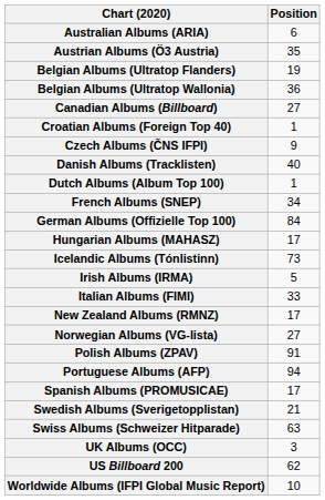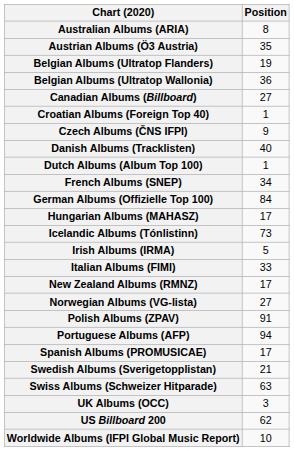 <table class="wikitable sortable plainrowheaders" style="text-align:center">
 <tr>
 <th scope="col">Chart (2020)</th>
 <th scope="col">Position</th>
 </tr>
 <tr>
 <th scope="row">Australian Albums (ARIA)</th>
-<td>6</td>
+<td>8</td>
 </tr>
 <tr>
 <th scope="row">Austrian Albums (Ö3 Austria)</th>
 <td>35</td>
 </tr>
 <tr>
 <th scope="row">Belgian Albums (Ultratop Flanders)</th>
 <td>19</td>
 </tr>
 <tr>
 <th scope="row">Belgian Albums (Ultratop Wallonia)</th>
 <td>36</td>
 </tr>
 <tr>
 <th scope="row">Canadian Albums (<em>Billboard</em>)</th>
 <td>27</td>
 </tr>
 <tr>
 <th scope="row">Croatian Albums (Foreign Top 40)</th>
 <td>1</td>
 </tr>
 <tr>
 <th scope="row">Czech Albums (ČNS IFPI)</th>
 <td>9</td>
 </tr>
 <tr>
 <th scope="row">Danish Albums (Tracklisten)</th>
 <td>40</td>
 </tr>
 <tr>
 <th scope="row">Dutch Albums (Album Top 100)</th>
 <td>1</td>
 </tr>
 <tr>
 <th scope="row">French Albums (SNEP)</th>
 <td>34</td>
 </tr>
 <tr>
 <th scope="row">German Albums (Offizielle Top 100)</th>
 <td>84</td>
 </tr>
 <tr>
 <th scope="row">Hungarian Albums (MAHASZ)</th>
 <td>17</td>
 </tr>
 <tr>
 <th scope="row">Icelandic Albums (Tónlistinn)</th>
 <td>73</td>
 </tr>
 <tr>
 <th scope="row">Irish Albums (IRMA)</th>
 <td>5</td>
 </tr>
 <tr>
 <th scope="row">Italian Albums (FIMI)</th>
 <td>33</td>
 </tr>
 <tr>
 <th scope="row">New Zealand Albums (RMNZ)</th>
 <td>17</td>
 </tr>
 <tr>
 <th scope="row">Norwegian Albums (VG-lista)</th>
 <td>27</td>
 </tr>
 <tr>
 <th scope="row">Polish Albums (ZPAV)</th>
 <td>91</td>
 </tr>
 <tr>
 <th scope="row">Portuguese Albums (AFP)</th>
 <td>94</td>
 </tr>
 <tr>
 <th scope="row">Spanish Albums (PROMUSICAE)</th>
 <td>17</td>
 </tr>
 <tr>
 <th scope="row">Swedish Albums (Sverigetopplistan)</th>
 <td>21</td>
 </tr>
 <tr>
 <th scope="row">Swiss Albums (Schweizer Hitparade)</th>
 <td>63</td>
 </tr>
 <tr>
 <th scope="row">UK Albums (OCC)</th>
 <td>3</td>
 </tr>
 <tr>
 <th scope="row">US <em>Billboard</em> 200</th>
 <td>62</td>
 </tr>
 <tr>
 <th scope="row">Worldwide Albums (IFPI Global Music Report)</th>
 <td>10</td>
 </tr>
 </table>
